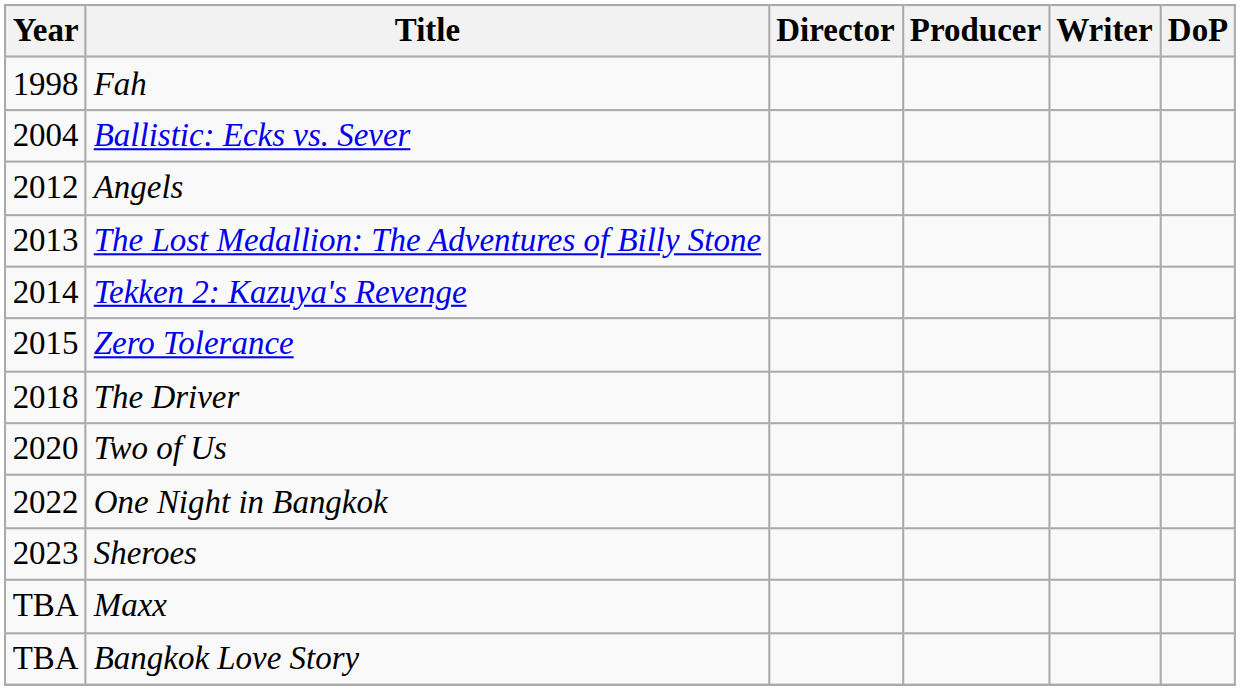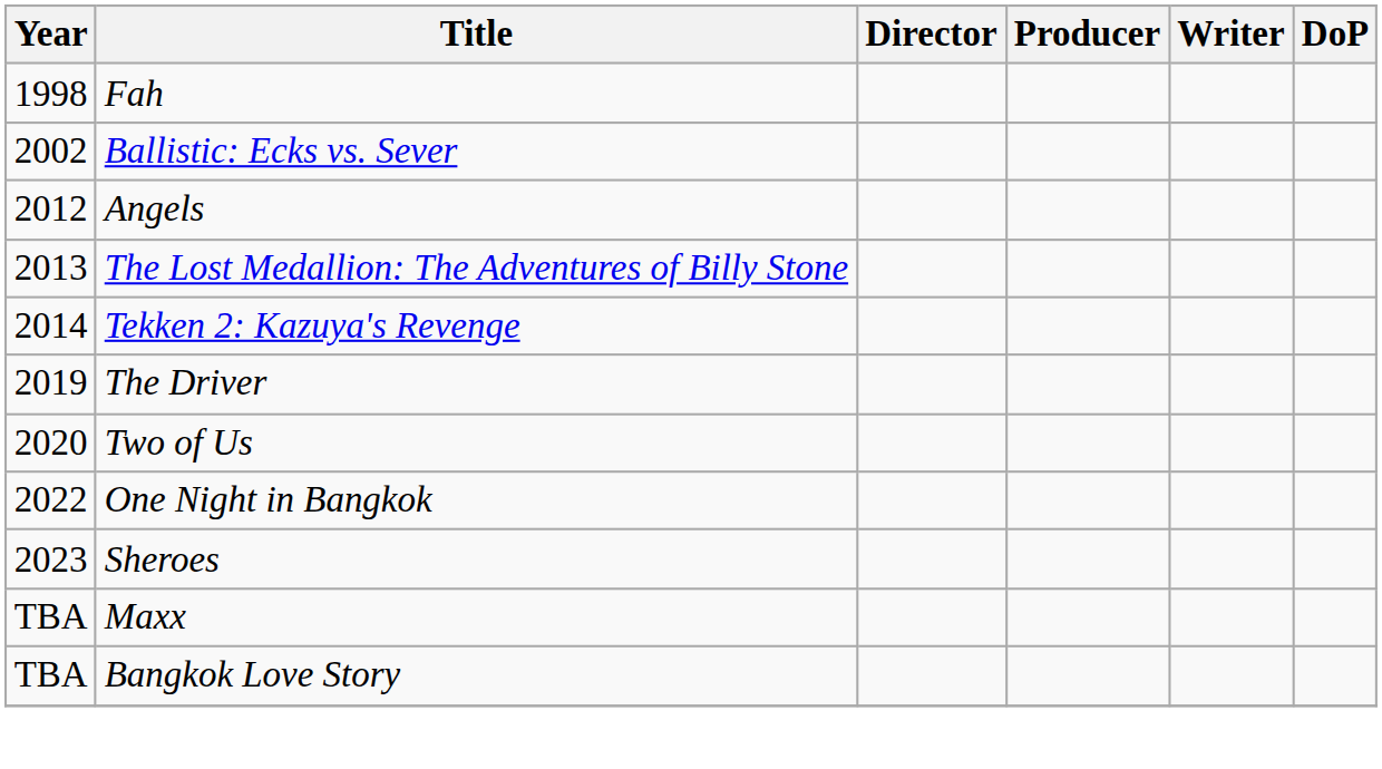 <table class="wikitable">
 <tr>
 <th>Year</th>
 <th>Title</th>
 <th>Director</th>
 <th>Producer</th>
 <th>Writer</th>
 <th>DoP</th>
 </tr>
 <tr>
 <td>1998</td>
 <td><em>Fah</em></td>
 <td></td>
 <td></td>
 <td></td>
 <td></td>
 </tr>
 <tr>
-<td>2004</td>
+<td>2002</td>
 <td><em><a href='#'>Ballistic: Ecks vs. Sever</a></em></td>
 <td></td>
 <td></td>
 <td></td>
 <td></td>
 </tr>
 <tr>
 <td>2012</td>
 <td><em>Angels</em></td>
 <td></td>
 <td></td>
 <td></td>
 <td></td>
 </tr>
 <tr>
 <td>2013</td>
 <td><em><a href='#'>The Lost Medallion: The Adventures of Billy Stone</a></em></td>
 <td></td>
 <td></td>
 <td></td>
 <td></td>
 </tr>
 <tr>
 <td>2014</td>
 <td><em><a href='#'>Tekken 2: Kazuya's Revenge</a></em></td>
 <td></td>
 <td></td>
 <td></td>
 <td></td>
 </tr>
 <tr>
-<td>2015</td>
-<td><em><a href='#'>Zero Tolerance</a></em></td>
-<td></td>
-<td></td>
-<td></td>
-<td></td>
-</tr>
-<tr>
-<td>2018</td>
+<td>2019</td>
 <td><em>The Driver</em></td>
 <td></td>
 <td></td>
 <td></td>
 <td></td>
 </tr>
 <tr>
 <td>2020</td>
 <td><em>Two of Us</em></td>
 <td></td>
 <td></td>
 <td></td>
 <td></td>
 </tr>
 <tr>
 <td>2022</td>
 <td><em>One Night in Bangkok</em></td>
 <td></td>
 <td></td>
 <td></td>
 <td></td>
 </tr>
 <tr>
 <td>2023</td>
 <td><em>Sheroes</em></td>
 <td></td>
 <td></td>
 <td></td>
 <td></td>
 </tr>
 <tr>
 <td>TBA</td>
 <td><em>Maxx</em></td>
 <td></td>
 <td></td>
 <td></td>
 <td></td>
 </tr>
 <tr>
 <td>TBA</td>
 <td><em>Bangkok Love Story</em></td>
 <td></td>
 <td></td>
 <td></td>
 <td></td>
 </tr>
 <tr>
 </tr>
 </table>
